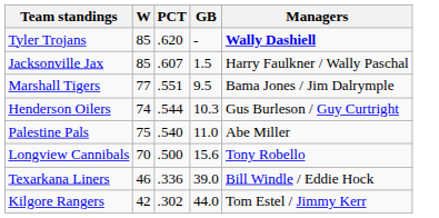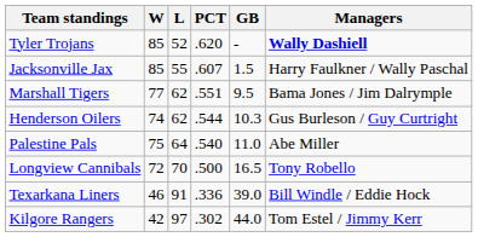 <table class="wikitable">
 <tr>
 <th>Team standings</th>
 <th>W</th>
+<th>L</th>
 <th>PCT</th>
 <th>GB</th>
 <th>Managers</th>
 </tr>
 <tr>
 <td><a href='#'>Tyler Trojans</a></td>
 <td>85</td>
+<td>52</td>
 <td>.620</td>
 <td>-</td>
 <td><strong><a href='#'>Wally Dashiell</a></strong></td>
 </tr>
 <tr>
 <td><a href='#'>Jacksonville Jax</a></td>
 <td>85</td>
+<td>55</td>
 <td>.607</td>
 <td>1.5</td>
 <td>Harry Faulkner / Wally Paschal</td>
 </tr>
 <tr>
 <td><a href='#'>Marshall Tigers</a></td>
 <td>77</td>
+<td>62</td>
 <td>.551</td>
 <td>9.5</td>
 <td>Bama Jones / Jim Dalrymple</td>
 </tr>
 <tr>
 <td><a href='#'>Henderson Oilers</a></td>
 <td>74</td>
+<td>62</td>
 <td>.544</td>
 <td>10.3</td>
 <td>Gus Burleson / <a href='#'>Guy Curtright</a></td>
 </tr>
 <tr>
 <td><a href='#'>Palestine Pals</a></td>
 <td>75</td>
+<td>64</td>
 <td>.540</td>
 <td>11.0</td>
 <td>Abe Miller</td>
 </tr>
 <tr>
 <td><a href='#'>Longview Cannibals</a></td>
+<td>72</td>
 <td>70</td>
 <td>.500</td>
-<td>15.6</td>
+<td>16.5</td>
 <td><a href='#'>Tony Robello</a></td>
 </tr>
 <tr>
 <td><a href='#'>Texarkana Liners</a></td>
 <td>46</td>
+<td>91</td>
 <td>.336</td>
 <td>39.0</td>
 <td><a href='#'>Bill Windle</a> / Eddie Hock</td>
 </tr>
 <tr>
 <td><a href='#'>Kilgore Rangers</a></td>
 <td>42</td>
+<td>97</td>
 <td>.302</td>
 <td>44.0</td>
 <td>Tom Estel / <a href='#'>Jimmy Kerr</a></td>
 </tr>
 </table>
